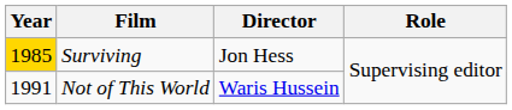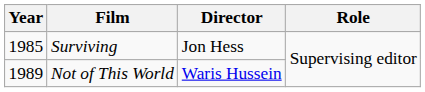 <table class="wikitable">
 <tr>
 <th>Year</th>
 <th>Film</th>
 <th>Director</th>
 <th>Role</th>
 </tr>
 <tr>
-<td style="background: gold;">1985</td>
+<td>1985</td>
 <td><em>Surviving</em></td>
 <td>Jon Hess</td>
 <td rowspan=2>Supervising editor</td>
 </tr>
 <tr>
-<td>1991</td>
+<td>1989</td>
 <td><em>Not of This World</em></td>
 <td><a href='#'>Waris Hussein</a></td>
 </tr>
 </table>
